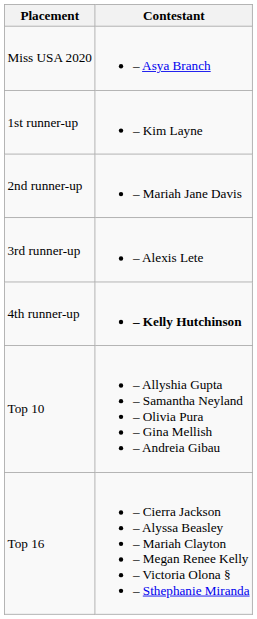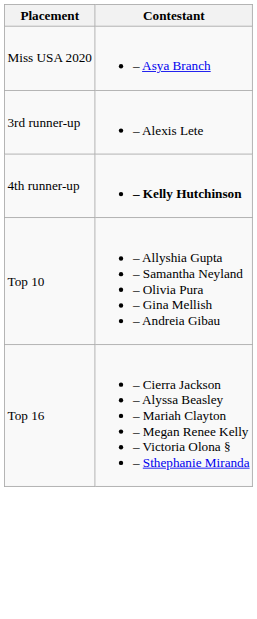 <table class="wikitable sortable" style="font-size: 95%;">
 <tr>
 <th>Placement</th>
 <th>Contestant</th>
 </tr>
 <tr>
 <td>Miss USA 2020</td>
 <td><br><ul><li> – <a href='#'>Asya Branch</a></li></ul></td>
-</tr>
-<tr>
-<td>1st runner-up</td>
-<td><br><ul><li> – Kim Layne</li></ul></td>
-</tr>
-<tr>
-<td>2nd runner-up</td>
-<td><br><ul><li> – Mariah Jane Davis</li></ul></td>
 </tr>
 <tr>
 <td>3rd runner-up</td>
 <td><br><ul><li> – Alexis Lete</li></ul></td>
 </tr>
 <tr>
 <td>4th runner-up</td>
 <td><strong><br><ul><li> – Kelly Hutchinson</li></ul></strong></td>
 </tr>
 <tr>
 <td>Top 10</td>
 <td><br><ul><li> – Allyshia Gupta</li><li> – Samantha Neyland </li><li> – Olivia Pura</li><li> – Gina Mellish</li><li> – Andreia Gibau</li></ul></td>
 </tr>
 <tr>
 <td>Top 16</td>
 <td><br><ul><li> – Cierra Jackson</li><li> – Alyssa Beasley</li><li> – Mariah Clayton</li><li> – Megan Renee Kelly</li><li> – Victoria Olona §</li><li> – <a href='#'>Sthephanie Miranda</a></li></ul></td>
 </tr>
 </table>
